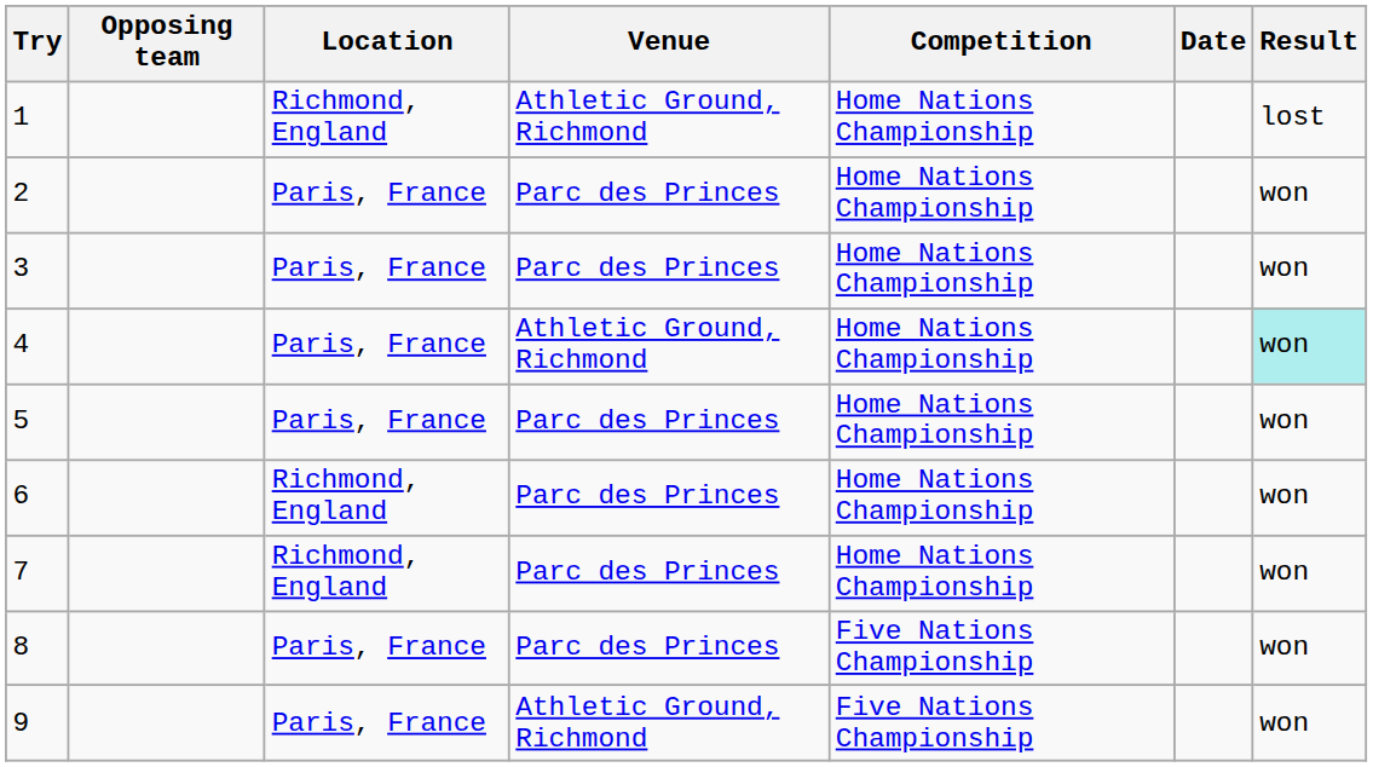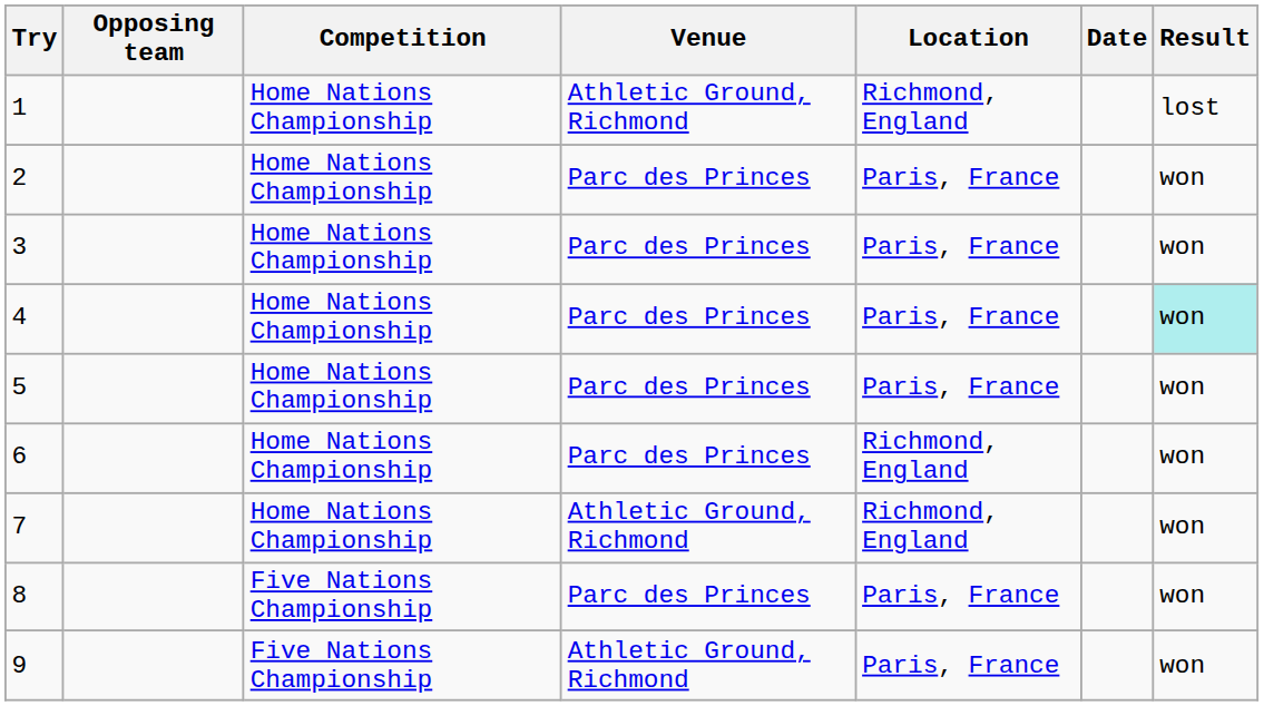 <table class="wikitable sortable" style="font-size:95%">
 <tr>
 <th>Try</th>
 <th>Opposing team</th>
+<th>Competition</th>
+<th>Venue</th>
 <th>Location</th>
-<th>Venue</th>
-<th>Competition</th>
 <th>Date</th>
 <th>Result</th>
 </tr>
 <tr>
 <td>1</td>
 <td></td>
+<td><a href='#'>Home Nations Championship</a></td>
+<td><a href='#'>Athletic Ground, Richmond</a></td>
 <td><a href='#'>Richmond</a>, <a href='#'>England</a></td>
-<td><a href='#'>Athletic Ground, Richmond</a></td>
-<td><a href='#'>Home Nations Championship</a></td>
 <td></td>
 <td>lost</td>
 </tr>
 <tr>
 <td>2</td>
 <td></td>
+<td><a href='#'>Home Nations Championship</a></td>
+<td><a href='#'>Parc des Princes</a></td>
 <td><a href='#'>Paris</a>, <a href='#'>France</a></td>
-<td><a href='#'>Parc des Princes</a></td>
-<td><a href='#'>Home Nations Championship</a></td>
 <td></td>
 <td>won</td>
 </tr>
 <tr>
 <td>3</td>
 <td></td>
+<td><a href='#'>Home Nations Championship</a></td>
+<td><a href='#'>Parc des Princes</a></td>
 <td><a href='#'>Paris</a>, <a href='#'>France</a></td>
-<td><a href='#'>Parc des Princes</a></td>
-<td><a href='#'>Home Nations Championship</a></td>
 <td></td>
 <td>won</td>
 </tr>
 <tr>
 <td>4</td>
 <td></td>
+<td><a href='#'>Home Nations Championship</a></td>
+<td><a href='#'>Parc des Princes</a></td>
 <td><a href='#'>Paris</a>, <a href='#'>France</a></td>
-<td><a href='#'>Athletic Ground, Richmond</a></td>
-<td><a href='#'>Home Nations Championship</a></td>
 <td></td>
 <td style="background: paleturquoise;">won</td>
 </tr>
 <tr>
 <td>5</td>
 <td></td>
+<td><a href='#'>Home Nations Championship</a></td>
+<td><a href='#'>Parc des Princes</a></td>
 <td><a href='#'>Paris</a>, <a href='#'>France</a></td>
-<td><a href='#'>Parc des Princes</a></td>
-<td><a href='#'>Home Nations Championship</a></td>
 <td></td>
 <td>won</td>
 </tr>
 <tr>
 <td>6</td>
 <td></td>
+<td><a href='#'>Home Nations Championship</a></td>
+<td><a href='#'>Parc des Princes</a></td>
 <td><a href='#'>Richmond</a>, <a href='#'>England</a></td>
-<td><a href='#'>Parc des Princes</a></td>
-<td><a href='#'>Home Nations Championship</a></td>
 <td></td>
 <td>won</td>
 </tr>
 <tr>
 <td>7</td>
 <td></td>
+<td><a href='#'>Home Nations Championship</a></td>
+<td><a href='#'>Athletic Ground, Richmond</a></td>
 <td><a href='#'>Richmond</a>, <a href='#'>England</a></td>
-<td><a href='#'>Parc des Princes</a></td>
-<td><a href='#'>Home Nations Championship</a></td>
 <td></td>
 <td>won</td>
 </tr>
 <tr>
 <td>8</td>
 <td></td>
+<td><a href='#'>Five Nations Championship</a></td>
+<td><a href='#'>Parc des Princes</a></td>
 <td><a href='#'>Paris</a>, <a href='#'>France</a></td>
-<td><a href='#'>Parc des Princes</a></td>
-<td><a href='#'>Five Nations Championship</a></td>
 <td></td>
 <td>won</td>
 </tr>
 <tr>
 <td>9</td>
 <td></td>
+<td><a href='#'>Five Nations Championship</a></td>
+<td><a href='#'>Athletic Ground, Richmond</a></td>
 <td><a href='#'>Paris</a>, <a href='#'>France</a></td>
-<td><a href='#'>Athletic Ground, Richmond</a></td>
-<td><a href='#'>Five Nations Championship</a></td>
 <td></td>
 <td>won</td>
 </tr>
 </table>
